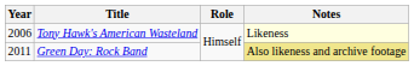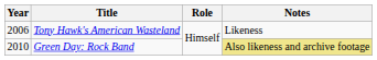 <table class="wikitable sortable">
 <tr>
 <th>Year</th>
 <th>Title</th>
 <th>Role</th>
 <th>Notes</th>
 </tr>
 <tr>
 <td>2006</td>
 <td><em><a href='#'>Tony Hawk's American Wasteland</a></em></td>
 <td rowspan="2">Himself</td>
-<td style="background: lightyellow;">Likeness</td>
+<td>Likeness</td>
 </tr>
 <tr>
-<td>2011</td>
+<td>2010</td>
 <td><em><a href='#'>Green Day: Rock Band</a></em></td>
 <td style="background: khaki;">Also likeness and archive footage</td>
 </tr>
 </table>
